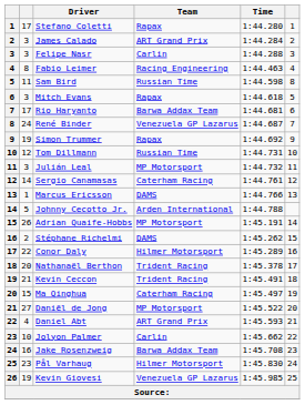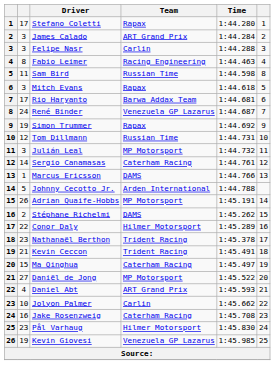 <table class="wikitable" style="font-size:85%">
 <tr>
 <th scope="col"></th>
 <th scope="col"></th>
 <th scope="col">Driver</th>
 <th scope="col">Team</th>
 <th scope="col">Time</th>
 <th scope="col"></th>
 </tr>
 <tr>
 <th scope="row">1</th>
 <td align="center">17</td>
 <td data-sort-value="COL"> <a href='#'>Stefano Coletti</a></td>
 <td><a href='#'>Rapax</a></td>
 <td>1:44.280</td>
 <td align="center">1</td>
 </tr>
 <tr>
 <th scope="row">2</th>
 <td align="center">3</td>
 <td data-sort-value="CAL"> <a href='#'>James Calado</a></td>
 <td><a href='#'>ART Grand Prix</a></td>
 <td>1:44.284</td>
 <td align="center">2</td>
 </tr>
 <tr>
 <th scope="row">3</th>
 <td align="center">3</td>
 <td data-sort-value="NAS"> <a href='#'>Felipe Nasr</a></td>
 <td><a href='#'>Carlin</a></td>
 <td>1:44.288</td>
 <td align="center">3</td>
 </tr>
 <tr>
 <th scope="row">4</th>
 <td align="center">8</td>
 <td data-sort-value="LEI"> <a href='#'>Fabio Leimer</a></td>
 <td><a href='#'>Racing Engineering</a></td>
 <td>1:44.463</td>
 <td align="center">4</td>
 </tr>
 <tr>
 <th scope="row">5</th>
 <td align="center">11</td>
 <td data-sort-value="BIR"> <a href='#'>Sam Bird</a></td>
 <td><a href='#'>Russian Time</a></td>
 <td>1:44.598</td>
 <td align="center">8</td>
 </tr>
 <tr>
 <th scope="row">6</th>
 <td align="center">3</td>
 <td data-sort-value="EVA"> <a href='#'>Mitch Evans</a></td>
 <td><a href='#'>Rapax</a></td>
 <td>1:44.618</td>
 <td align="center">5</td>
 </tr>
 <tr>
 <th scope="row">7</th>
 <td align="center">17</td>
 <td data-sort-value="HAR"> <a href='#'>Rio Haryanto</a></td>
 <td><a href='#'>Barwa Addax Team</a></td>
 <td>1:44.681</td>
 <td align="center">6</td>
 </tr>
 <tr>
 <th scope="row">8</th>
 <td align="center">24</td>
 <td data-sort-value="BIN"> <a href='#'>René Binder</a></td>
 <td><a href='#'>Venezuela GP Lazarus</a></td>
 <td>1:44.687</td>
 <td align="center">7</td>
 </tr>
 <tr>
 <th scope="row">9</th>
 <td align="center">19</td>
 <td data-sort-value="TRU"> <a href='#'>Simon Trummer</a></td>
 <td><a href='#'>Rapax</a></td>
 <td>1:44.692</td>
 <td align="center">9</td>
 </tr>
 <tr>
 <th scope="row">10</th>
 <td align="center">12</td>
 <td data-sort-value="DIL"> <a href='#'>Tom Dillmann</a></td>
 <td><a href='#'>Russian Time</a></td>
 <td>1:44.731</td>
 <td align="center">10</td>
 </tr>
 <tr>
 <th scope="row">11</th>
 <td align="center">3</td>
 <td data-sort-value="LEA"> <a href='#'>Julián Leal</a></td>
 <td><a href='#'>MP Motorsport</a></td>
 <td>1:44.732</td>
 <td align="center">11</td>
 </tr>
 <tr>
 <th scope="row">12</th>
 <td align="center">14</td>
 <td data-sort-value="CAN"> <a href='#'>Sergio Canamasas</a></td>
 <td><a href='#'>Caterham Racing</a></td>
 <td>1:44.761</td>
 <td align="center">12</td>
 </tr>
 <tr>
 <th scope="row">13</th>
 <td align="center">1</td>
 <td data-sort-value="ERI"> <a href='#'>Marcus Ericsson</a></td>
 <td><a href='#'>DAMS</a></td>
 <td>1:44.766</td>
 <td align="center">13</td>
 </tr>
 <tr>
 <th scope="row">14</th>
 <td align="center">5</td>
 <td data-sort-value="CECO"> <a href='#'>Johnny Cecotto Jr.</a></td>
 <td><a href='#'>Arden International</a></td>
 <td>1:44.788</td>
 <td align="center" data-sort-value="26"></td>
 </tr>
 <tr>
 <th scope="row">15</th>
 <td align="center">26</td>
 <td data-sort-value="QUA"> <a href='#'>Adrian Quaife-Hobbs</a></td>
 <td><a href='#'>MP Motorsport</a></td>
 <td>1:45.191</td>
 <td align="center">14</td>
 </tr>
 <tr>
 <th scope="row">16</th>
 <td align="center">2</td>
 <td data-sort-value="RIC"> <a href='#'>Stéphane Richelmi</a></td>
 <td><a href='#'>DAMS</a></td>
 <td>1:45.262</td>
 <td align="center">15</td>
 </tr>
 <tr>
 <th scope="row">17</th>
 <td align="center">22</td>
 <td data-sort-value="DAL"> <a href='#'>Conor Daly</a></td>
 <td><a href='#'>Hilmer Motorsport</a></td>
 <td>1:45.289</td>
 <td align="center">16</td>
 </tr>
 <tr>
 <th scope="row">18</th>
-<td align="center">20</td>
+<td align="center">23</td>
 <td data-sort-value="BER"> <a href='#'>Nathanaël Berthon</a></td>
 <td><a href='#'>Trident Racing</a></td>
 <td>1:45.378</td>
 <td align="center">17</td>
 </tr>
 <tr>
 <th scope="row">19</th>
 <td align="center">21</td>
 <td data-sort-value="CECC"> <a href='#'>Kevin Ceccon</a></td>
 <td><a href='#'>Trident Racing</a></td>
 <td>1:45.491</td>
 <td align="center">18</td>
 </tr>
 <tr>
 <th scope="row">20</th>
 <td align="center">15</td>
 <td data-sort-value="MA"> <a href='#'>Ma Qinghua</a></td>
 <td><a href='#'>Caterham Racing</a></td>
 <td>1:45.497</td>
 <td align="center">19</td>
 </tr>
 <tr>
 <th scope="row">21</th>
 <td align="center">27</td>
 <td data-sort-value="DEJ"> <a href='#'>Daniël de Jong</a></td>
 <td><a href='#'>MP Motorsport</a></td>
 <td>1:45.522</td>
 <td align="center">20</td>
 </tr>
 <tr>
 <th scope="row">22</th>
 <td align="center">4</td>
 <td data-sort-value="ABT"> <a href='#'>Daniel Abt</a></td>
 <td><a href='#'>ART Grand Prix</a></td>
 <td>1:45.593</td>
 <td align="center">21</td>
 </tr>
 <tr>
 <th scope="row">23</th>
 <td align="center">10</td>
 <td data-sort-value="PAL"> <a href='#'>Jolyon Palmer</a></td>
 <td><a href='#'>Carlin</a></td>
 <td>1:45.662</td>
 <td align="center">22</td>
 </tr>
 <tr>
 <th scope="row">24</th>
 <td align="center">16</td>
 <td data-sort-value="ROSE"> <a href='#'>Jake Rosenzweig</a></td>
-<td><a href='#'>Barwa Addax Team</a></td>
+<td><a href='#'>Caterham Racing</a></td>
 <td>1:45.708</td>
 <td align="center">23</td>
 </tr>
 <tr>
 <th scope="row">25</th>
 <td align="center">23</td>
 <td data-sort-value="VAR"> <a href='#'>Pål Varhaug</a></td>
 <td><a href='#'>Hilmer Motorsport</a></td>
 <td>1:45.830</td>
 <td align="center">24</td>
 </tr>
 <tr>
 <th scope="row">26</th>
 <td align="center">19</td>
 <td data-sort-value="GIO"> <a href='#'>Kevin Giovesi</a></td>
 <td><a href='#'>Venezuela GP Lazarus</a></td>
 <td>1:45.985</td>
 <td align="center">25</td>
 </tr>
 <tr class="sortbottom">
 <th colspan="6">Source:</th>
 </tr>
 <tr>
 </tr>
 </table>
